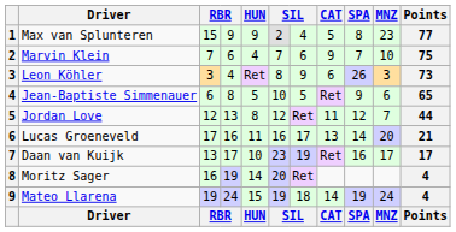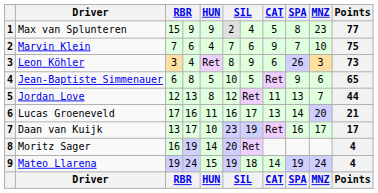 <table class="wikitable" style="font-size: 85%; text-align:center">
 <tr valign="top">
 <th valign="middle"></th>
 <th valign="middle">Driver</th>
 <th colspan=2><a href='#'>RBR</a><br></th>
 <th><a href='#'>HUN</a><br></th>
 <th colspan=2><a href='#'>SIL</a><br></th>
 <th><a href='#'>CAT</a><br></th>
 <th><a href='#'>SPA</a><br></th>
 <th><a href='#'>MNZ</a><br></th>
 <th valign="middle">Points</th>
 </tr>
 <tr>
 <th>1</th>
 <td align=left> Max van Splunteren</td>
 <td style="background:#DFFFDF;">15</td>
 <td style="background:#DFFFDF;">9</td>
 <td style="background:#DFFFDF;">9</td>
 <td style="background:#DFDFDF;">2</td>
 <td style="background:#DFFFDF;">4</td>
 <td style="background:#DFFFDF;">5</td>
 <td style="background:#DFFFDF;">8</td>
 <td style="background:#DFFFDF;">23</td>
 <th>77</th>
 </tr>
 <tr>
 <th>2</th>
 <td align=left> <a href='#'>Marvin Klein</a></td>
 <td style="background:#DFFFDF;">7</td>
 <td style="background:#DFFFDF;">6</td>
 <td style="background:#DFFFDF;">4</td>
 <td style="background:#DFFFDF;">7</td>
 <td style="background:#DFFFDF;">6</td>
 <td style="background:#DFFFDF;">9</td>
 <td style="background:#DFFFDF;">7</td>
 <td style="background:#DFFFDF;">10</td>
 <th>75</th>
 </tr>
 <tr>
 <th>3</th>
 <td align=left> <a href='#'>Leon Köhler</a></td>
 <td style="background:#FFDF9F;">3</td>
 <td style="background:#DFFFDF;">4</td>
 <td style="background:#EFCFFF;">Ret</td>
 <td style="background:#DFFFDF;">8</td>
 <td style="background:#DFFFDF;">9</td>
 <td style="background:#DFFFDF;">6</td>
 <td style="background:#CFCFFF;">26</td>
 <td style="background:#FFDF9F;">3</td>
 <th>73</th>
 </tr>
 <tr>
 <th>4</th>
 <td align=left> <a href='#'>Jean-Baptiste Simmenauer</a></td>
 <td style="background:#DFFFDF;">6</td>
 <td style="background:#DFFFDF;">8</td>
 <td style="background:#DFFFDF;">5</td>
 <td style="background:#DFFFDF;">10</td>
 <td style="background:#DFFFDF;">5</td>
 <td style="background:#EFCFFF;">Ret</td>
 <td style="background:#DFFFDF;">9</td>
 <td style="background:#DFFFDF;">6</td>
 <th>65</th>
 </tr>
 <tr>
 <th>5</th>
 <td align=left> <a href='#'>Jordan Love</a></td>
 <td style="background:#DFFFDF;">12</td>
 <td style="background:#DFFFDF;">13</td>
 <td style="background:#DFFFDF;">8</td>
 <td style="background:#DFFFDF;">12</td>
 <td style="background:#EFCFFF;">Ret</td>
 <td style="background:#DFFFDF;">11</td>
-<td style="background:#DFFFDF;">12</td>
+<td style="background:#DFFFDF;">13</td>
 <td style="background:#DFFFDF;">7</td>
 <th>44</th>
 </tr>
 <tr>
 <th>6</th>
 <td align=left> Lucas Groeneveld</td>
 <td style="background:#DFFFDF;">17</td>
 <td style="background:#DFFFDF;">16</td>
 <td style="background:#DFFFDF;">11</td>
 <td style="background:#DFFFDF;">16</td>
 <td style="background:#DFFFDF;">17</td>
 <td style="background:#DFFFDF;">13</td>
 <td style="background:#DFFFDF;">14</td>
 <td style="background:#CFCFFF;">20</td>
 <th>21</th>
 </tr>
 <tr>
 <th>7</th>
 <td align=left> Daan van Kuijk</td>
 <td style="background:#DFFFDF;">13</td>
 <td style="background:#DFFFDF;">17</td>
 <td style="background:#DFFFDF;">10</td>
 <td style="background:#CFCFFF;">23</td>
 <td style="background:#CFCFFF;">19</td>
 <td style="background:#EFCFFF;">Ret</td>
 <td style="background:#DFFFDF;">16</td>
 <td style="background:#DFFFDF;">17</td>
 <th>17</th>
 </tr>
 <tr>
 <th>8</th>
 <td align=left> Moritz Sager</td>
 <td style="background:#DFFFDF;">16</td>
 <td style="background:#CFCFFF;">19</td>
 <td style="background:#DFFFDF;">14</td>
 <td style="background:#CFCFFF;">20</td>
 <td style="background:#EFCFFF;">Ret</td>
 <td></td>
 <td></td>
 <td></td>
 <th>4</th>
 </tr>
 <tr>
 <th>9</th>
 <td align=left> <a href='#'>Mateo Llarena</a></td>
 <td style="background:#CFCFFF;">19</td>
 <td style="background:#CFCFFF;">24</td>
 <td style="background:#DFFFDF;">15</td>
 <td style="background:#CFCFFF;">19</td>
 <td style="background:#DFFFDF;">18</td>
 <td style="background:#DFFFDF;">14</td>
 <td style="background:#CFCFFF;">19</td>
 <td style="background:#CFCFFF;">24</td>
 <th>4</th>
 </tr>
 <tr valign="top">
 <th valign="middle"></th>
 <th valign="middle">Driver</th>
 <th colspan=2><a href='#'>RBR</a><br></th>
 <th><a href='#'>HUN</a><br></th>
 <th colspan=2><a href='#'>SIL</a><br></th>
 <th><a href='#'>CAT</a><br></th>
 <th><a href='#'>SPA</a><br></th>
 <th><a href='#'>MNZ</a><br></th>
 <th valign="middle">Points</th>
 </tr>
 </table>
